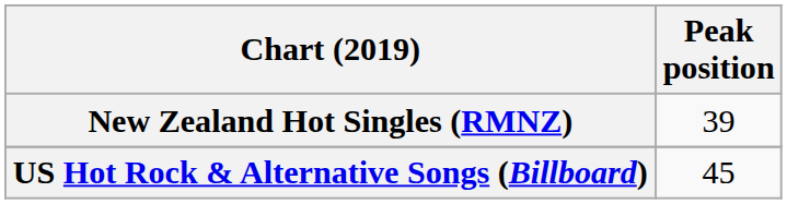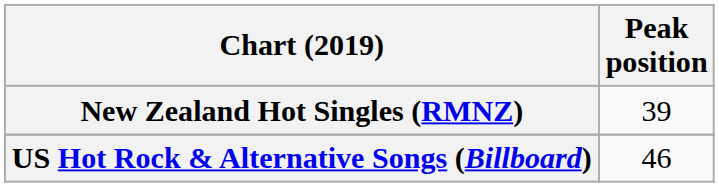 <table class="wikitable sortable plainrowheaders" style="text-align:center">
 <tr>
 <th scope="col">Chart (2019)</th>
 <th scope="col">Peak<br>position</th>
 </tr>
 <tr>
 <th scope="row">New Zealand Hot Singles (<a href='#'>RMNZ</a>)</th>
 <td>39</td>
 </tr>
 <tr>
 </tr>
 <tr>
 </tr>
 <tr>
 <th scope="row">US <a href='#'>Hot Rock & Alternative Songs</a> (<em><a href='#'>Billboard</a></em>)</th>
-<td>45</td>
+<td>46</td>
 </tr>
 </table>
